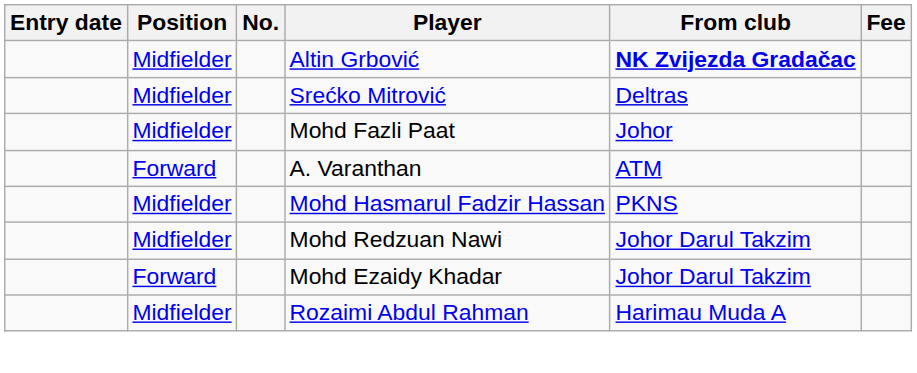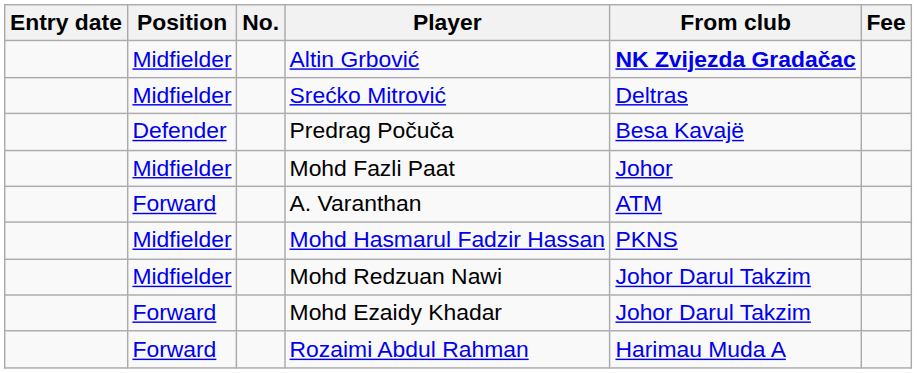 <table class="wikitable sortable">
 <tr>
 <th>Entry date</th>
 <th>Position</th>
 <th>No.</th>
 <th>Player</th>
 <th>From club</th>
 <th>Fee</th>
 </tr>
 <tr>
 <td></td>
 <td align="left"><a href='#'>Midfielder</a></td>
 <td align="center"></td>
 <td align="left"> <a href='#'>Altin Grbović</a></td>
 <td align="left"><strong> <a href='#'>NK Zvijezda Gradačac</a></strong></td>
 <td align=right></td>
 </tr>
 <tr>
 <td></td>
 <td align="left"><a href='#'>Midfielder</a></td>
 <td align="center"></td>
 <td align="left"> <a href='#'>Srećko Mitrović</a></td>
 <td align="left"> <a href='#'>Deltras</a></td>
+<td align=right></td>
+</tr>
+<tr>
+<td></td>
+<td align="left"><a href='#'>Defender</a></td>
+<td align="left"></td>
+<td align="left"> Predrag Počuča</td>
+<td align="left"> <a href='#'>Besa Kavajë</a></td>
 <td align=right></td>
 </tr>
 <tr>
 <td></td>
 <td align="left"><a href='#'>Midfielder</a></td>
 <td align="left"></td>
 <td align="left"> Mohd Fazli Paat</td>
 <td align="left"> <a href='#'>Johor</a></td>
 <td align=right></td>
 </tr>
 <tr>
 <td></td>
 <td align="left"><a href='#'>Forward</a></td>
 <td align="left"></td>
 <td align="left"> A. Varanthan</td>
 <td align="left"> <a href='#'>ATM</a></td>
 <td align=right></td>
 </tr>
 <tr>
 <td></td>
 <td align="left"><a href='#'>Midfielder</a></td>
 <td align="left"></td>
 <td align="left"> <a href='#'>Mohd Hasmarul Fadzir Hassan</a></td>
 <td align="left"> <a href='#'>PKNS</a></td>
 <td align=right></td>
 </tr>
 <tr>
 <td></td>
 <td align="left"><a href='#'>Midfielder</a></td>
 <td align="left"></td>
 <td align="left"> Mohd Redzuan Nawi</td>
 <td align="left"> <a href='#'>Johor Darul Takzim</a></td>
 <td align=right></td>
 </tr>
 <tr>
 <td></td>
 <td align="left"><a href='#'>Forward</a></td>
 <td align="left"></td>
 <td align="left"> Mohd Ezaidy Khadar</td>
 <td align="left"> <a href='#'>Johor Darul Takzim</a></td>
 <td align=right></td>
 </tr>
 <tr>
 <td></td>
-<td align="left"><a href='#'>Midfielder</a></td>
+<td align="left"><a href='#'>Forward</a></td>
 <td align="left"></td>
 <td align="left"> <a href='#'>Rozaimi Abdul Rahman</a></td>
 <td align="left"> <a href='#'>Harimau Muda A</a></td>
 <td align=right></td>
 </tr>
 </table>
